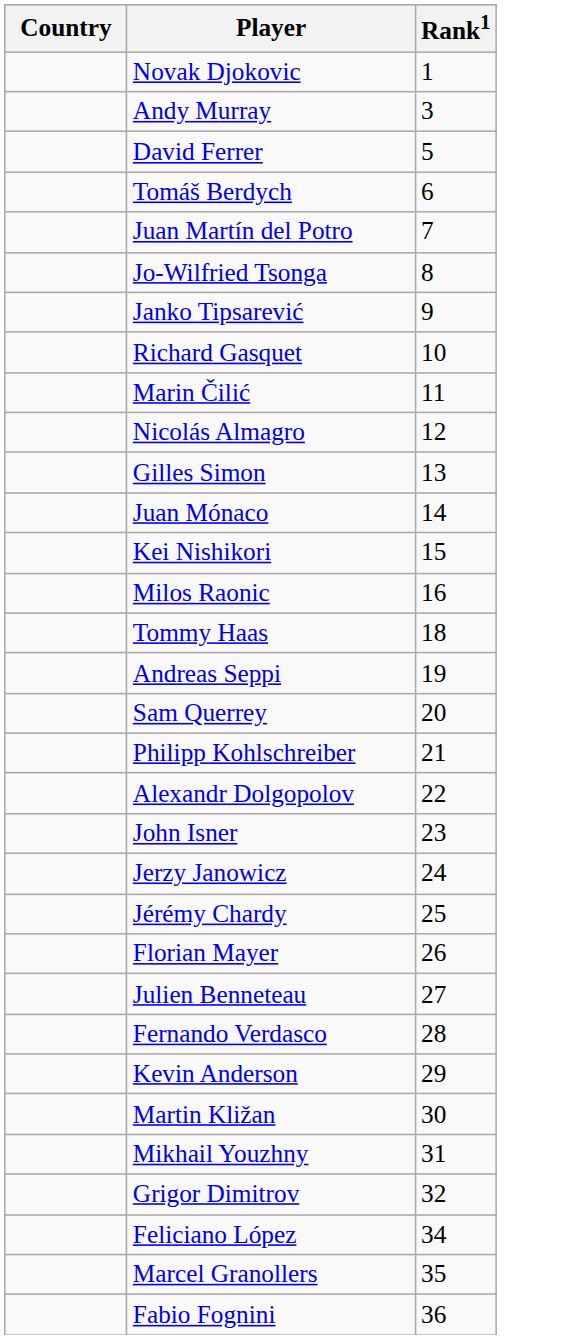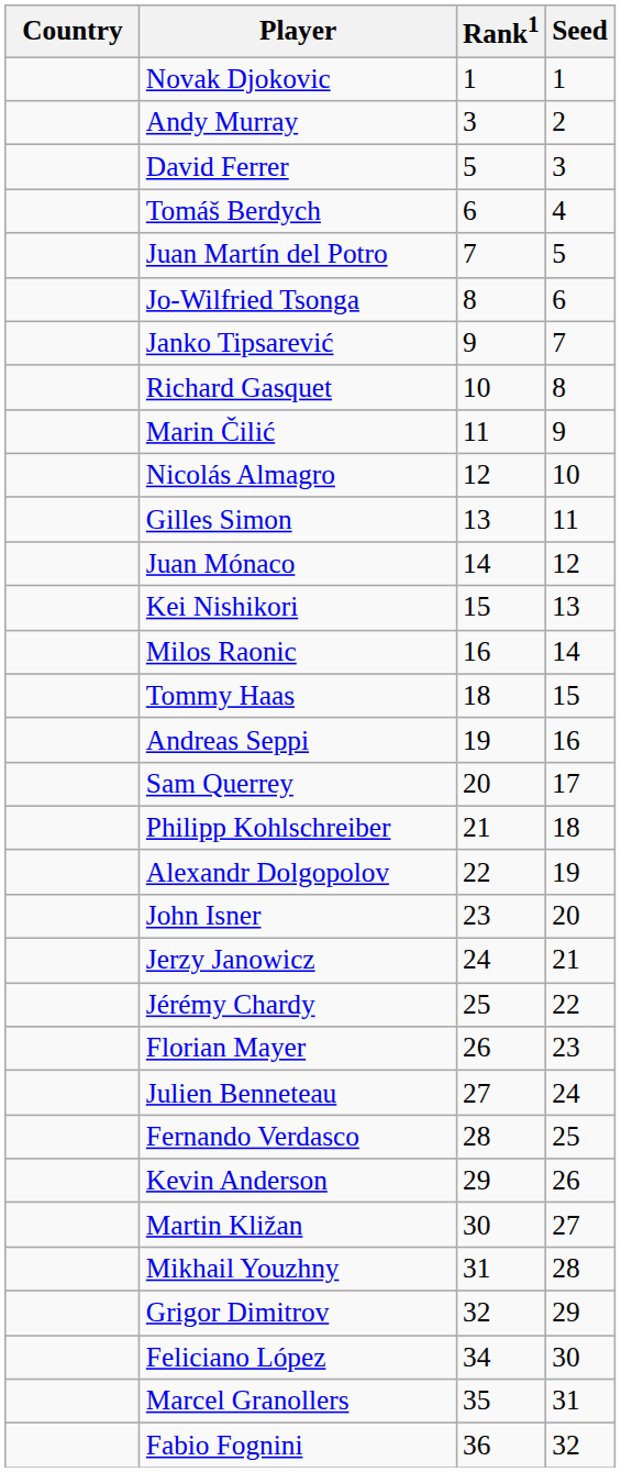 <table class=wikitable>
 <tr>
 <th width="70">Country</th>
 <th width="175">Player</th>
 <th>Rank<sup>1</sup></th>
+<th>Seed</th>
 </tr>
 <tr>
 <td></td>
 <td><a href='#'>Novak Djokovic</a></td>
+<td>1</td>
 <td>1</td>
 </tr>
 <tr>
 <td></td>
 <td><a href='#'>Andy Murray</a></td>
 <td>3</td>
+<td>2</td>
 </tr>
 <tr>
 <td></td>
 <td><a href='#'>David Ferrer</a></td>
 <td>5</td>
+<td>3</td>
 </tr>
 <tr>
 <td></td>
 <td><a href='#'>Tomáš Berdych</a></td>
 <td>6</td>
+<td>4</td>
 </tr>
 <tr>
 <td></td>
 <td><a href='#'>Juan Martín del Potro</a></td>
 <td>7</td>
+<td>5</td>
 </tr>
 <tr>
 <td></td>
 <td><a href='#'>Jo-Wilfried Tsonga</a></td>
 <td>8</td>
+<td>6</td>
 </tr>
 <tr>
 <td></td>
 <td><a href='#'>Janko Tipsarević</a></td>
 <td>9</td>
+<td>7</td>
 </tr>
 <tr>
 <td></td>
 <td><a href='#'>Richard Gasquet</a></td>
 <td>10</td>
+<td>8</td>
 </tr>
 <tr>
 <td></td>
 <td><a href='#'>Marin Čilić</a></td>
 <td>11</td>
+<td>9</td>
 </tr>
 <tr>
 <td></td>
 <td><a href='#'>Nicolás Almagro</a></td>
 <td>12</td>
+<td>10</td>
 </tr>
 <tr>
 <td></td>
 <td><a href='#'>Gilles Simon</a></td>
 <td>13</td>
+<td>11</td>
 </tr>
 <tr>
 <td></td>
 <td><a href='#'>Juan Mónaco</a></td>
 <td>14</td>
+<td>12</td>
 </tr>
 <tr>
 <td></td>
 <td><a href='#'>Kei Nishikori</a></td>
 <td>15</td>
+<td>13</td>
 </tr>
 <tr>
 <td></td>
 <td><a href='#'>Milos Raonic</a></td>
 <td>16</td>
+<td>14</td>
 </tr>
 <tr>
 <td></td>
 <td><a href='#'>Tommy Haas</a></td>
 <td>18</td>
+<td>15</td>
 </tr>
 <tr>
 <td></td>
 <td><a href='#'>Andreas Seppi</a></td>
 <td>19</td>
+<td>16</td>
 </tr>
 <tr>
 <td></td>
 <td><a href='#'>Sam Querrey</a></td>
 <td>20</td>
+<td>17</td>
 </tr>
 <tr>
 <td></td>
 <td><a href='#'>Philipp Kohlschreiber</a></td>
 <td>21</td>
+<td>18</td>
 </tr>
 <tr>
 <td></td>
 <td><a href='#'>Alexandr Dolgopolov</a></td>
 <td>22</td>
+<td>19</td>
 </tr>
 <tr>
 <td></td>
 <td><a href='#'>John Isner</a></td>
 <td>23</td>
+<td>20</td>
 </tr>
 <tr>
 <td></td>
 <td><a href='#'>Jerzy Janowicz</a></td>
 <td>24</td>
+<td>21</td>
 </tr>
 <tr>
 <td></td>
 <td><a href='#'>Jérémy Chardy</a></td>
 <td>25</td>
+<td>22</td>
 </tr>
 <tr>
 <td></td>
 <td><a href='#'>Florian Mayer</a></td>
 <td>26</td>
+<td>23</td>
 </tr>
 <tr>
 <td></td>
 <td><a href='#'>Julien Benneteau</a></td>
 <td>27</td>
+<td>24</td>
 </tr>
 <tr>
 <td></td>
 <td><a href='#'>Fernando Verdasco</a></td>
 <td>28</td>
+<td>25</td>
 </tr>
 <tr>
 <td></td>
 <td><a href='#'>Kevin Anderson</a></td>
 <td>29</td>
+<td>26</td>
 </tr>
 <tr>
 <td></td>
 <td><a href='#'>Martin Kližan</a></td>
 <td>30</td>
+<td>27</td>
 </tr>
 <tr>
 <td></td>
 <td><a href='#'>Mikhail Youzhny</a></td>
 <td>31</td>
+<td>28</td>
 </tr>
 <tr>
 <td></td>
 <td><a href='#'>Grigor Dimitrov</a></td>
 <td>32</td>
+<td>29</td>
 </tr>
 <tr>
 <td></td>
 <td><a href='#'>Feliciano López</a></td>
 <td>34</td>
+<td>30</td>
 </tr>
 <tr>
 <td></td>
 <td><a href='#'>Marcel Granollers</a></td>
 <td>35</td>
+<td>31</td>
 </tr>
 <tr>
 <td></td>
 <td><a href='#'>Fabio Fognini</a></td>
 <td>36</td>
+<td>32</td>
 </tr>
 </table>
